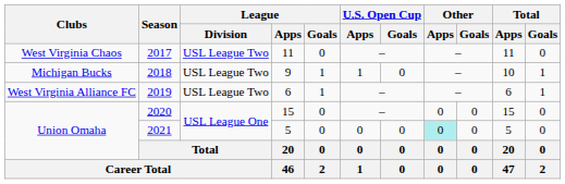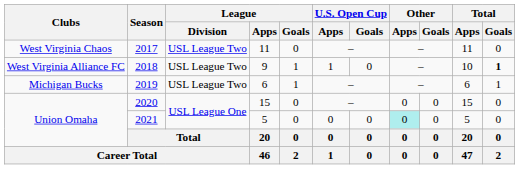 <table class="wikitable" style="text-align: center;">
 <tr>
 <th rowspan="2">Clubs</th>
 <th rowspan="2">Season</th>
 <th colspan="3">League</th>
 <th colspan="2"><a href='#'>U.S. Open Cup</a></th>
 <th colspan="2">Other</th>
 <th colspan="2">Total</th>
 </tr>
 <tr>
 <th>Division</th>
 <th>Apps</th>
 <th>Goals</th>
 <th>Apps</th>
 <th>Goals</th>
 <th>Apps</th>
 <th>Goals</th>
 <th>Apps</th>
 <th>Goals</th>
 </tr>
 <tr>
 <td><a href='#'>West Virginia Chaos</a></td>
 <td><a href='#'>2017</a></td>
 <td><a href='#'>USL League Two</a></td>
 <td>11</td>
 <td>0</td>
 <td colspan="2">–</td>
 <td colspan="2">–</td>
 <td>11</td>
 <td>0</td>
 </tr>
 <tr>
-<td><a href='#'>Michigan Bucks</a></td>
+<td><a href='#'>West Virginia Alliance FC</a></td>
 <td><a href='#'>2018</a></td>
 <td>USL League Two</td>
 <td>9</td>
 <td>1</td>
 <td>1</td>
 <td>0</td>
 <td colspan="2">–</td>
 <td>10</td>
-<td>1</td>
+<td><strong>1</strong></td>
 </tr>
 <tr>
-<td><a href='#'>West Virginia Alliance FC</a></td>
+<td><a href='#'>Michigan Bucks</a></td>
 <td><a href='#'>2019</a></td>
 <td>USL League Two</td>
 <td>6</td>
 <td>1</td>
 <td colspan="2">–</td>
 <td colspan="2">–</td>
 <td>6</td>
 <td>1</td>
 </tr>
 <tr>
 <td rowspan="3"><a href='#'>Union Omaha</a></td>
 <td><a href='#'>2020</a></td>
 <td rowspan="2"><a href='#'>USL League One</a></td>
 <td>15</td>
 <td>0</td>
 <td colspan="2">–</td>
 <td>0</td>
 <td>0</td>
 <td>15</td>
 <td>0</td>
 </tr>
 <tr>
 <td><a href='#'>2021</a></td>
 <td>5</td>
 <td>0</td>
 <td>0</td>
 <td>0</td>
 <td style="background: paleturquoise;">0</td>
 <td>0</td>
 <td>5</td>
 <td>0</td>
 </tr>
 <tr>
 <th colspan="2">Total</th>
 <th>20</th>
 <th>0</th>
 <th>0</th>
 <th>0</th>
 <th>0</th>
 <th>0</th>
 <th>20</th>
 <th>0</th>
 </tr>
 <tr>
 <th colspan="3">Career Total</th>
 <th>46</th>
 <th>2</th>
 <th>1</th>
 <th>0</th>
 <th>0</th>
 <th>0</th>
 <th>47</th>
 <th>2</th>
 </tr>
 </table>
